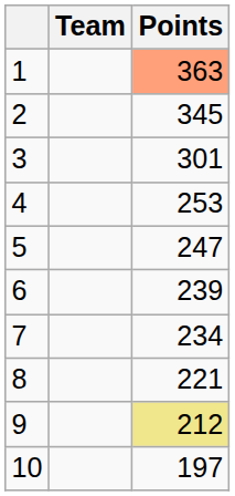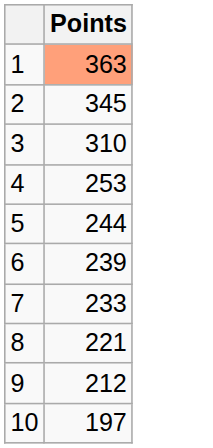 <table class="wikitable">
 <tr>
 <th></th>
-<th>Team</th>
 <th>Points</th>
 </tr>
 <tr>
 <td>1</td>
-<td> </td>
 <td align=right style="background: lightsalmon;">363</td>
 </tr>
 <tr>
 <td>2</td>
-<td> </td>
 <td align=right>345</td>
 </tr>
 <tr>
 <td>3</td>
-<td> </td>
-<td align=right>301</td>
+<td align=right>310</td>
 </tr>
 <tr>
 <td>4</td>
-<td> </td>
 <td align=right>253</td>
 </tr>
 <tr>
 <td>5</td>
-<td> </td>
-<td align=right>247</td>
+<td align=right>244</td>
 </tr>
 <tr>
 <td>6</td>
-<td> </td>
 <td align=right>239</td>
 </tr>
 <tr>
 <td>7</td>
-<td> </td>
-<td align=right>234</td>
+<td align=right>233</td>
 </tr>
 <tr>
 <td>8</td>
-<td> </td>
 <td align=right>221</td>
 </tr>
 <tr>
 <td>9</td>
-<td> </td>
-<td align=right style="background: khaki;">212</td>
+<td align=right>212</td>
 </tr>
 <tr>
 <td>10</td>
-<td> </td>
 <td align=right>197</td>
 </tr>
 </table>
